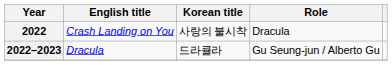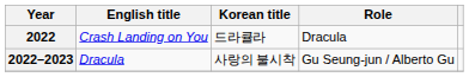 <table class="wikitable sortable plainrowheaders">
 <tr>
 <th scope="col">Year</th>
 <th scope="col">English title</th>
 <th scope="col">Korean title</th>
 <th scope="col">Role</th>
 <th scope="col" class="unsortable"></th>
 </tr>
 <tr>
 <th scope="row">2022</th>
 <td><em><a href='#'>Crash Landing on You</a></em></td>
-<td>사랑의 불시착</td>
+<td>드라큘라</td>
 <td>Dracula</td>
 <td></td>
 </tr>
 <tr>
 <th scope="row">2022–2023</th>
 <td><em><a href='#'>Dracula</a></em></td>
-<td>드라큘라</td>
+<td>사랑의 불시착</td>
 <td>Gu Seung-jun / Alberto Gu</td>
 <td></td>
 </tr>
 <tr>
 </tr>
 </table>
